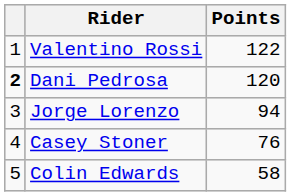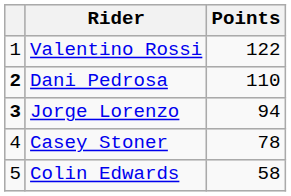 <table class="wikitable" style="font-size: 95%;">
 <tr>
 <th></th>
 <th>Rider</th>
 <th>Points</th>
 </tr>
 <tr>
 <td align=center>1</td>
 <td> <a href='#'>Valentino Rossi</a></td>
 <td align=right>122</td>
 </tr>
 <tr>
 <td align=center><strong>2</strong></td>
 <td> <a href='#'>Dani Pedrosa</a></td>
-<td align=right>120</td>
+<td align=right>110</td>
 </tr>
 <tr>
-<td align=center>3</td>
+<td align=center><strong>3</strong></td>
 <td> <a href='#'>Jorge Lorenzo</a></td>
 <td align=right>94</td>
 </tr>
 <tr>
 <td align=center>4</td>
 <td> <a href='#'>Casey Stoner</a></td>
-<td align=right>76</td>
+<td align=right>78</td>
 </tr>
 <tr>
 <td align=center>5</td>
 <td> <a href='#'>Colin Edwards</a></td>
 <td align=right>58</td>
 </tr>
 </table>
